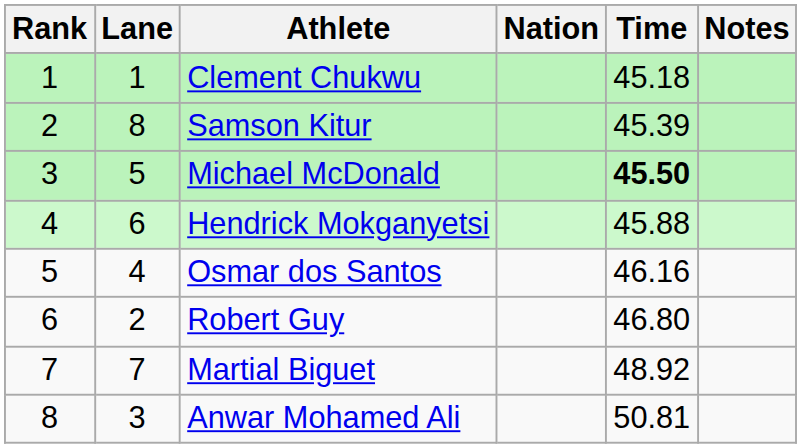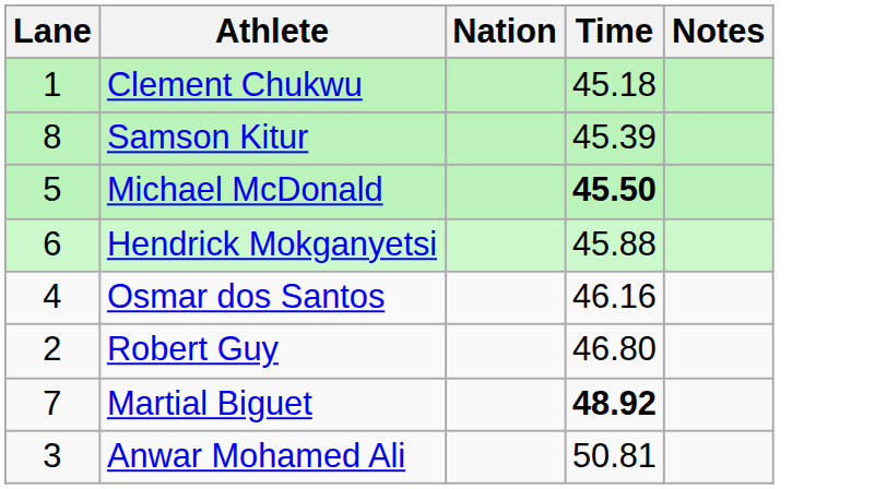 <table class="wikitable sortable" style="text-align:center">
 <tr>
-<th>Rank</th>
 <th>Lane</th>
 <th>Athlete</th>
 <th>Nation</th>
 <th>Time</th>
 <th>Notes</th>
 </tr>
 <tr style="background:#bbf3bb;">
 <td>1</td>
-<td>1</td>
 <td align=left><a href='#'>Clement Chukwu</a></td>
 <td align=left></td>
 <td>45.18</td>
 <td></td>
 </tr>
 <tr style="background:#bbf3bb;">
-<td>2</td>
 <td>8</td>
 <td align=left><a href='#'>Samson Kitur</a></td>
 <td align=left></td>
 <td>45.39</td>
 <td></td>
 </tr>
 <tr style="background:#bbf3bb;">
-<td>3</td>
 <td>5</td>
 <td align=left><a href='#'>Michael McDonald</a></td>
 <td align=left></td>
 <td><strong>45.50</strong></td>
 <td></td>
 </tr>
 <tr style="background:#ccf9cc;">
-<td>4</td>
 <td>6</td>
 <td align=left><a href='#'>Hendrick Mokganyetsi</a></td>
 <td align=left></td>
 <td>45.88</td>
 <td></td>
 </tr>
 <tr>
-<td>5</td>
 <td>4</td>
 <td align=left><a href='#'>Osmar dos Santos</a></td>
 <td align=left></td>
 <td>46.16</td>
 <td></td>
 </tr>
 <tr>
-<td>6</td>
 <td>2</td>
 <td align=left><a href='#'>Robert Guy</a></td>
 <td align=left></td>
 <td>46.80</td>
 <td></td>
 </tr>
 <tr>
 <td>7</td>
-<td>7</td>
 <td align=left><a href='#'>Martial Biguet</a></td>
 <td align=left></td>
-<td>48.92</td>
+<td><strong>48.92</strong></td>
 <td></td>
 </tr>
 <tr>
-<td>8</td>
 <td>3</td>
 <td align=left><a href='#'>Anwar Mohamed Ali</a></td>
 <td align=left></td>
 <td>50.81</td>
 <td></td>
 </tr>
 </table>
